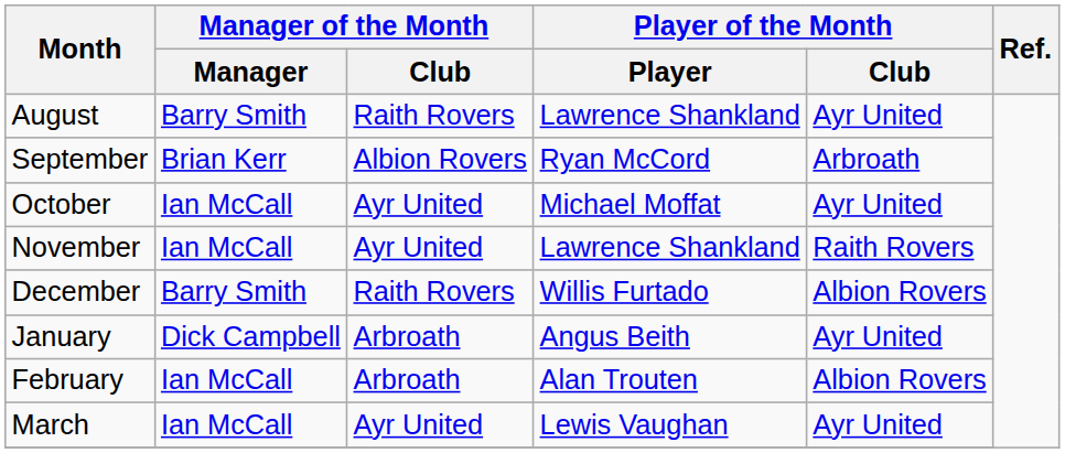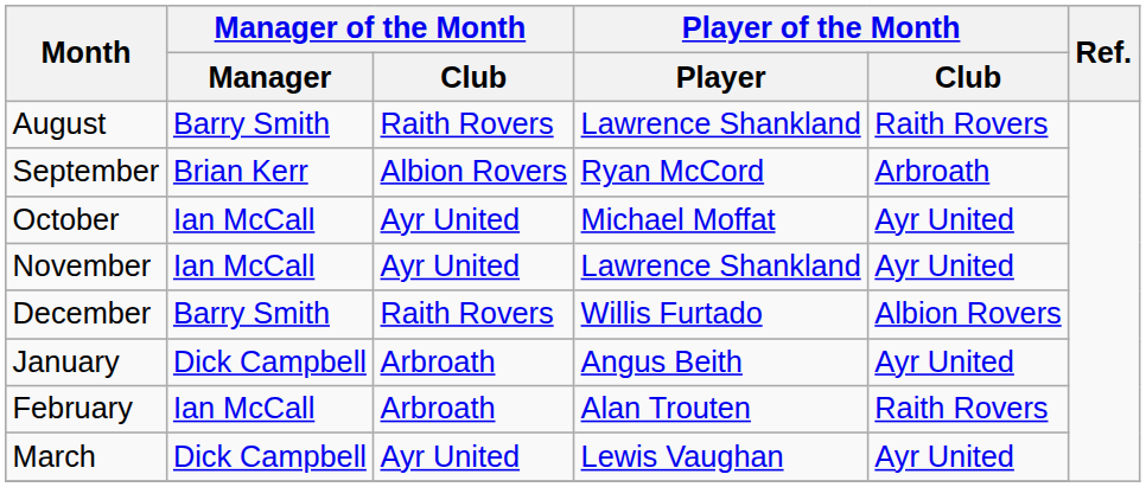 <table class="wikitable">
 <tr>
 <th rowspan="2">Month</th>
 <th colspan="2"><a href='#'>Manager of the Month</a></th>
 <th colspan="2"><a href='#'>Player of the Month</a></th>
 <th rowspan="2">Ref.</th>
 </tr>
 <tr>
 <th>Manager</th>
 <th>Club</th>
 <th>Player</th>
 <th>Club</th>
 </tr>
 <tr>
 <td>August</td>
 <td> <a href='#'>Barry Smith</a></td>
 <td><a href='#'>Raith Rovers</a></td>
 <td> <a href='#'>Lawrence Shankland</a></td>
-<td><a href='#'>Ayr United</a></td>
+<td><a href='#'>Raith Rovers</a></td>
 <td rowspan="9"></td>
 </tr>
 <tr>
 <td>September</td>
 <td> <a href='#'>Brian Kerr</a></td>
 <td><a href='#'>Albion Rovers</a></td>
 <td> <a href='#'>Ryan McCord</a></td>
 <td><a href='#'>Arbroath</a></td>
 </tr>
 <tr>
 <td>October</td>
 <td> <a href='#'>Ian McCall</a></td>
 <td><a href='#'>Ayr United</a></td>
 <td> <a href='#'>Michael Moffat</a></td>
 <td><a href='#'>Ayr United</a></td>
 </tr>
 <tr>
 <td>November</td>
 <td> <a href='#'>Ian McCall</a></td>
 <td><a href='#'>Ayr United</a></td>
 <td> <a href='#'>Lawrence Shankland</a></td>
-<td><a href='#'>Raith Rovers</a></td>
+<td><a href='#'>Ayr United</a></td>
 </tr>
 <tr>
 <td>December</td>
 <td> <a href='#'>Barry Smith</a></td>
 <td><a href='#'>Raith Rovers</a></td>
 <td> <a href='#'>Willis Furtado</a></td>
 <td><a href='#'>Albion Rovers</a></td>
 </tr>
 <tr>
 <td>January</td>
 <td> <a href='#'>Dick Campbell</a></td>
 <td><a href='#'>Arbroath</a></td>
 <td> <a href='#'>Angus Beith</a></td>
 <td><a href='#'>Ayr United</a></td>
 </tr>
 <tr>
 <td>February</td>
 <td> <a href='#'>Ian McCall</a></td>
 <td><a href='#'>Arbroath</a></td>
 <td> <a href='#'>Alan Trouten</a></td>
-<td><a href='#'>Albion Rovers</a></td>
+<td><a href='#'>Raith Rovers</a></td>
 </tr>
 <tr>
 <td>March</td>
-<td> <a href='#'>Ian McCall</a></td>
+<td> <a href='#'>Dick Campbell</a></td>
 <td><a href='#'>Ayr United</a></td>
 <td> <a href='#'>Lewis Vaughan</a></td>
 <td><a href='#'>Ayr United</a></td>
 </tr>
 <tr>
 </tr>
 </table>
